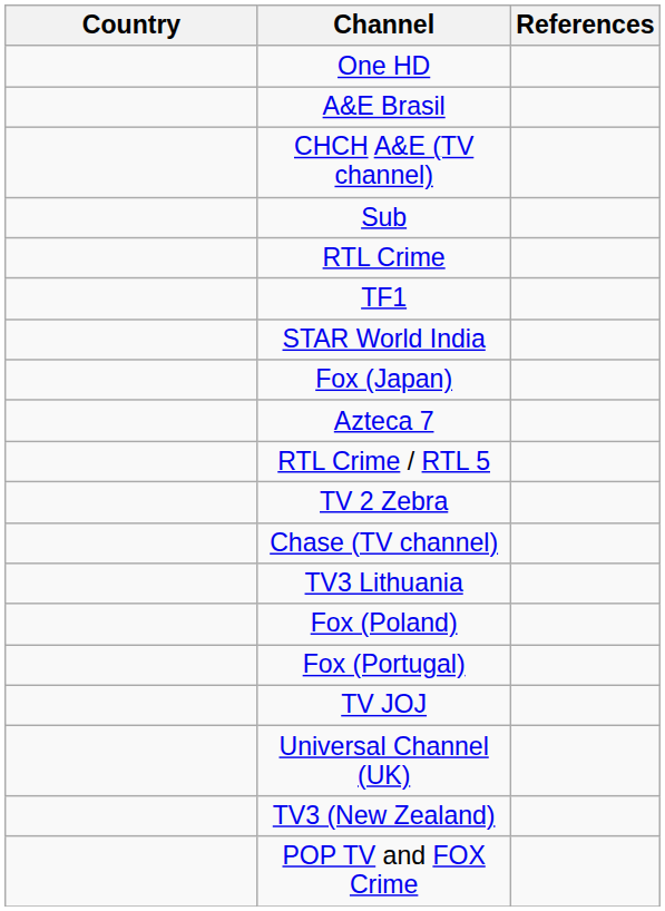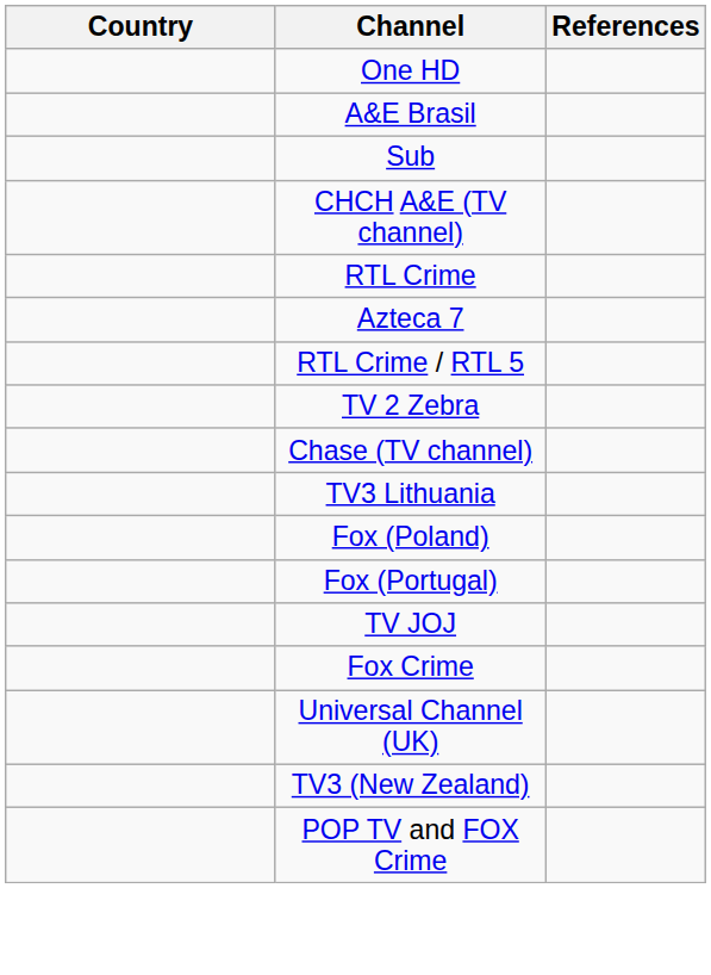 <table class="wikitable">
 <tr>
 <th width="150pt">Country</th>
 <th width="150pt">Channel</th>
 <th>References</th>
 </tr>
 <tr>
 <td></td>
 <td style="text-align:center;"><a href='#'>One HD</a></td>
 <td style="text-align:center;"></td>
 </tr>
 <tr>
 <td></td>
 <td style="text-align:center;"><a href='#'>A&E Brasil</a></td>
 <td style="text-align:center;"></td>
 </tr>
 <tr>
 <td></td>
+<td style="text-align:center;"><a href='#'>Sub</a></td>
+<td style="text-align:center;"></td>
+</tr>
+<tr>
+<td></td>
 <td style="text-align:center;"><a href='#'>CHCH</a> <a href='#'>A&E (TV channel)</a></td>
 <td style="text-align:center;"></td>
 </tr>
 <tr>
 <td></td>
-<td style="text-align:center;"><a href='#'>Sub</a></td>
-<td style="text-align:center;"></td>
-</tr>
-<tr>
-<td></td>
 <td style="text-align:center;"><a href='#'>RTL Crime</a></td>
-<td style="text-align:center;"></td>
-</tr>
-<tr>
-<td></td>
-<td style="text-align:center;"><a href='#'>TF1</a></td>
-<td style="text-align:center;"></td>
-</tr>
-<tr>
-<td></td>
-<td style="text-align:center;"><a href='#'>STAR World India</a></td>
-<td style="text-align:center;"></td>
-</tr>
-<tr>
-<td></td>
-<td style="text-align:center;"><a href='#'>Fox (Japan)</a></td>
 <td style="text-align:center;"></td>
 </tr>
 <tr>
 <td></td>
 <td style="text-align:center;"><a href='#'>Azteca 7</a></td>
 <td style="text-align:center;"></td>
 </tr>
 <tr>
 <td></td>
 <td style="text-align:center;"><a href='#'>RTL Crime</a> / <a href='#'>RTL 5</a></td>
 <td style="text-align:center;"></td>
 </tr>
 <tr>
 <td></td>
 <td style="text-align:center;"><a href='#'>TV 2 Zebra</a></td>
 <td style="text-align:center;"></td>
 </tr>
 <tr>
 <td></td>
 <td style="text-align:center;"><a href='#'>Chase (TV channel)</a></td>
 <td style="text-align:center;"></td>
 </tr>
 <tr>
 <td></td>
 <td style="text-align:center;"><a href='#'>TV3 Lithuania</a></td>
 <td style="text-align:center;"></td>
 </tr>
 <tr>
 <td></td>
 <td style="text-align:center;"><a href='#'>Fox (Poland)</a></td>
 <td style="text-align:center;"></td>
 </tr>
 <tr>
 <td></td>
 <td style="text-align:center;"><a href='#'>Fox (Portugal)</a></td>
 <td style="text-align:center;"></td>
 </tr>
 <tr>
 <td></td>
 <td style="text-align:center;"><a href='#'>TV JOJ</a></td>
 <td style="text-align:center;"></td>
 </tr>
 <tr>
 <td></td>
+<td style="text-align:center;"><a href='#'>Fox Crime</a></td>
+<td style="text-align:center;"></td>
+</tr>
+<tr>
+<td></td>
 <td style="text-align:center;"><a href='#'>Universal Channel (UK)</a></td>
 <td style="text-align:center;"></td>
 </tr>
 <tr>
 <td></td>
 <td style="text-align:center;"><a href='#'>TV3 (New Zealand)</a></td>
 <td style="text-align:center;"></td>
 </tr>
 <tr>
 <td></td>
 <td style="text-align:center;"><a href='#'>POP TV</a> and <a href='#'>FOX Crime</a></td>
 <td style="text-align:center;"></td>
 </tr>
 </table>
